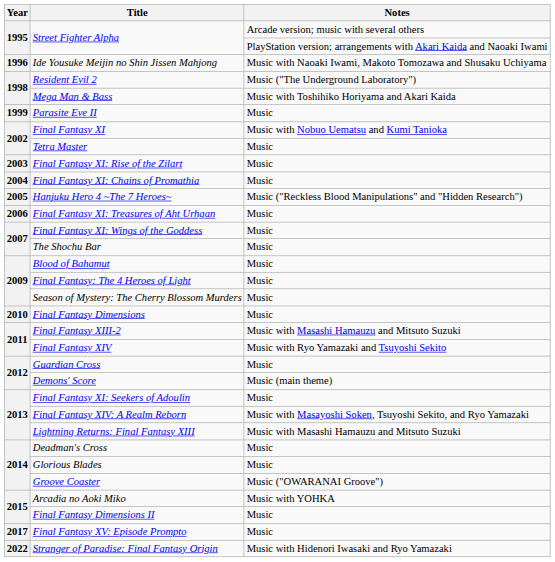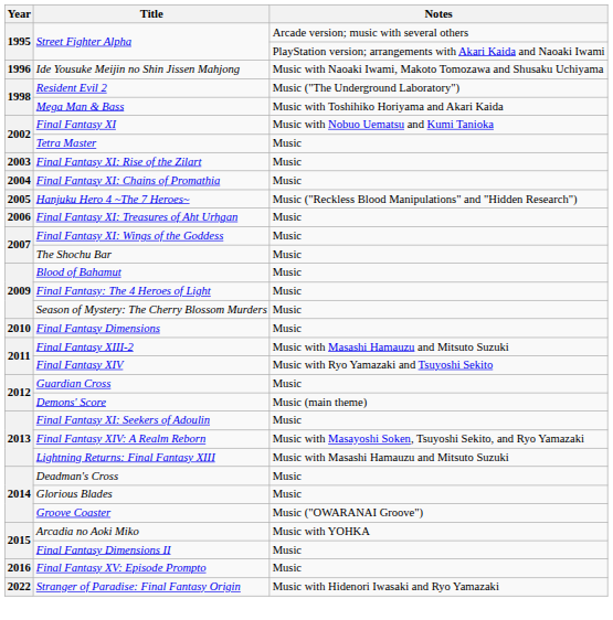 <table class="wikitable sortable">
 <tr>
 <th scope="col">Year</th>
 <th scope="col">Title</th>
 <th scope="col">Notes</th>
 </tr>
 <tr>
 <th rowspan="2">1995</th>
 <td rowspan="2"><em><a href='#'>Street Fighter Alpha</a></em></td>
 <td>Arcade version; music with several others</td>
 </tr>
 <tr>
 <td>PlayStation version; arrangements with <a href='#'>Akari Kaida</a> and Naoaki Iwami</td>
 </tr>
 <tr>
 <th rowspan="1">1996</th>
 <td><em>Ide Yousuke Meijin no Shin Jissen Mahjong</em></td>
 <td>Music with Naoaki Iwami, Makoto Tomozawa and Shusaku Uchiyama</td>
 </tr>
 <tr>
 <th rowspan="2">1998</th>
 <td><em><a href='#'>Resident Evil 2</a></em></td>
 <td>Music ("The Underground Laboratory")</td>
 </tr>
 <tr>
 <td><em><a href='#'>Mega Man & Bass</a></em></td>
 <td>Music with Toshihiko Horiyama and Akari Kaida</td>
-</tr>
-<tr>
-<th>1999</th>
-<td><em><a href='#'>Parasite Eve II</a></em></td>
-<td>Music</td>
 </tr>
 <tr>
 <th rowspan="2">2002</th>
 <td><em><a href='#'>Final Fantasy XI</a></em></td>
 <td>Music with <a href='#'>Nobuo Uematsu</a> and <a href='#'>Kumi Tanioka</a></td>
 </tr>
 <tr>
 <td><em><a href='#'>Tetra Master</a></em></td>
 <td>Music</td>
 </tr>
 <tr>
 <th>2003</th>
 <td><em><a href='#'>Final Fantasy XI: Rise of the Zilart</a></em></td>
 <td>Music</td>
 </tr>
 <tr>
 <th>2004</th>
 <td><em><a href='#'>Final Fantasy XI: Chains of Promathia</a></em></td>
 <td>Music</td>
 </tr>
 <tr>
 <th>2005</th>
 <td><em><a href='#'>Hanjuku Hero 4 ~The 7 Heroes~</a></em></td>
 <td>Music ("Reckless Blood Manipulations" and "Hidden Research")</td>
 </tr>
 <tr>
 <th>2006</th>
 <td><em><a href='#'>Final Fantasy XI: Treasures of Aht Urhgan</a></em></td>
 <td>Music</td>
 </tr>
 <tr>
 <th rowspan="2">2007</th>
 <td><em><a href='#'>Final Fantasy XI: Wings of the Goddess</a></em></td>
 <td>Music</td>
 </tr>
 <tr>
 <td><em>The Shochu Bar</em></td>
 <td>Music</td>
 </tr>
 <tr>
 <th rowspan="3">2009</th>
 <td><em><a href='#'>Blood of Bahamut</a></em></td>
 <td>Music</td>
 </tr>
 <tr>
 <td><em><a href='#'>Final Fantasy: The 4 Heroes of Light</a></em></td>
 <td>Music</td>
 </tr>
 <tr>
 <td><em>Season of Mystery: The Cherry Blossom Murders</em></td>
 <td>Music</td>
 </tr>
 <tr>
 <th>2010</th>
 <td><em><a href='#'>Final Fantasy Dimensions</a></em></td>
 <td>Music</td>
 </tr>
 <tr>
 <th rowspan="2">2011</th>
 <td><em><a href='#'>Final Fantasy XIII-2</a></em></td>
 <td>Music with <a href='#'>Masashi Hamauzu</a> and Mitsuto Suzuki</td>
 </tr>
 <tr>
 <td><em><a href='#'>Final Fantasy XIV</a></em></td>
 <td>Music with Ryo Yamazaki and <a href='#'>Tsuyoshi Sekito</a></td>
 </tr>
 <tr>
 <th rowspan="2">2012</th>
 <td><em><a href='#'>Guardian Cross</a></em></td>
 <td>Music</td>
 </tr>
 <tr>
 <td><em><a href='#'>Demons' Score</a></em></td>
 <td>Music (main theme)</td>
 </tr>
 <tr>
 <th rowspan="3">2013</th>
 <td><em><a href='#'>Final Fantasy XI: Seekers of Adoulin</a></em></td>
 <td>Music</td>
 </tr>
 <tr>
 <td><em><a href='#'>Final Fantasy XIV: A Realm Reborn</a></em></td>
 <td>Music with <a href='#'>Masayoshi Soken</a>, Tsuyoshi Sekito, and Ryo Yamazaki</td>
 </tr>
 <tr>
 <td><em><a href='#'>Lightning Returns: Final Fantasy XIII</a></em></td>
 <td>Music with Masashi Hamauzu and Mitsuto Suzuki</td>
 </tr>
 <tr>
 <th rowspan="3">2014</th>
 <td><em>Deadman's Cross</em></td>
 <td>Music</td>
 </tr>
 <tr>
 <td><em>Glorious Blades</em></td>
 <td>Music</td>
 </tr>
 <tr>
 <td><em><a href='#'>Groove Coaster</a></em></td>
 <td>Music ("OWARANAI Groove")</td>
 </tr>
 <tr>
 <th rowspan="2">2015</th>
 <td><em>Arcadia no Aoki Miko</em></td>
 <td>Music with YOHKA</td>
 </tr>
 <tr>
 <td><em><a href='#'>Final Fantasy Dimensions II</a></em></td>
 <td>Music</td>
 </tr>
 <tr>
-<th>2017</th>
+<th>2016</th>
 <td><em><a href='#'>Final Fantasy XV: Episode Prompto</a></em></td>
 <td>Music</td>
 </tr>
 <tr>
 <th>2022</th>
 <td><em><a href='#'>Stranger of Paradise: Final Fantasy Origin</a></em></td>
 <td>Music with Hidenori Iwasaki and Ryo Yamazaki</td>
 </tr>
 </table>
